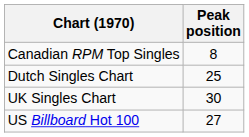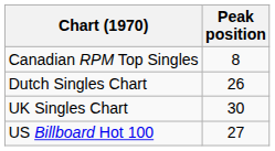 <table class="wikitable sortable">
 <tr>
 <th align="left">Chart (1970)</th>
 <th style="text-align:center;">Peak<br>position</th>
 </tr>
 <tr>
 <td align="left">Canadian <em>RPM</em> Top Singles</td>
 <td style="text-align:center;">8</td>
 </tr>
 <tr>
 <td align="left">Dutch Singles Chart</td>
-<td style="text-align:center;">25</td>
+<td style="text-align:center;">26</td>
 </tr>
 <tr>
 <td align="left">UK Singles Chart</td>
 <td style="text-align:center;">30</td>
 </tr>
 <tr>
 <td align="left">US <a href='#'><em>Billboard</em> Hot 100</a></td>
 <td style="text-align:center;">27</td>
 </tr>
 </table>
